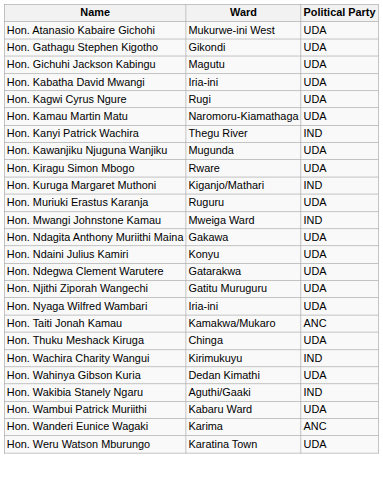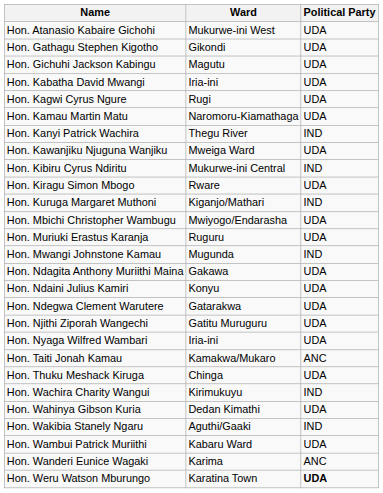 <table class="wikitable">
 <tr>
 <th>Name</th>
 <th>Ward</th>
 <th>Political Party</th>
 </tr>
 <tr>
 <td>Hon. Atanasio Kabaire Gichohi</td>
 <td>Mukurwe-ini West</td>
 <td>UDA</td>
 </tr>
 <tr>
 <td>Hon. Gathagu Stephen Kigotho</td>
 <td>Gikondi</td>
 <td>UDA</td>
 </tr>
 <tr>
 <td>Hon. Gichuhi Jackson Kabingu</td>
 <td>Magutu</td>
 <td>UDA</td>
 </tr>
 <tr>
 <td>Hon. Kabatha David Mwangi</td>
 <td>Iria-ini</td>
 <td>UDA</td>
 </tr>
 <tr>
 <td>Hon. Kagwi Cyrus Ngure</td>
 <td>Rugi</td>
 <td>UDA</td>
 </tr>
 <tr>
 <td>Hon. Kamau Martin Matu</td>
 <td>Naromoru-Kiamathaga</td>
 <td>UDA</td>
 </tr>
 <tr>
 <td>Hon. Kanyi Patrick Wachira</td>
 <td>Thegu River</td>
 <td>IND</td>
 </tr>
 <tr>
 <td>Hon. Kawanjiku Njuguna Wanjiku</td>
-<td>Mugunda</td>
+<td>Mweiga Ward</td>
 <td>UDA</td>
+</tr>
+<tr>
+<td>Hon. Kibiru Cyrus Ndiritu</td>
+<td>Mukurwe-ini Central</td>
+<td>IND</td>
 </tr>
 <tr>
 <td>Hon. Kiragu Simon Mbogo</td>
 <td>Rware</td>
 <td>UDA</td>
 </tr>
 <tr>
 <td>Hon. Kuruga Margaret Muthoni</td>
 <td>Kiganjo/Mathari</td>
 <td>IND</td>
 </tr>
 <tr>
+<td>Hon. Mbichi Christopher Wambugu</td>
+<td>Mwiyogo/Endarasha</td>
+<td>UDA</td>
+</tr>
+<tr>
 <td>Hon. Muriuki Erastus Karanja</td>
 <td>Ruguru</td>
 <td>UDA</td>
 </tr>
 <tr>
 <td>Hon. Mwangi Johnstone Kamau</td>
-<td>Mweiga Ward</td>
+<td>Mugunda</td>
 <td>IND</td>
 </tr>
 <tr>
 <td>Hon. Ndagita Anthony Muriithi Maina</td>
 <td>Gakawa</td>
 <td>UDA</td>
 </tr>
 <tr>
 <td>Hon. Ndaini Julius Kamiri</td>
 <td>Konyu</td>
 <td>UDA</td>
 </tr>
 <tr>
 <td>Hon. Ndegwa Clement Warutere</td>
 <td>Gatarakwa</td>
 <td>UDA</td>
 </tr>
 <tr>
 <td>Hon. Njithi Ziporah Wangechi</td>
 <td>Gatitu Muruguru</td>
 <td>UDA</td>
 </tr>
 <tr>
 <td>Hon. Nyaga Wilfred Wambari</td>
 <td>Iria-ini</td>
 <td>UDA</td>
 </tr>
 <tr>
 <td>Hon. Taiti Jonah Kamau</td>
 <td>Kamakwa/Mukaro</td>
 <td>ANC</td>
 </tr>
 <tr>
 <td>Hon. Thuku Meshack Kiruga</td>
 <td>Chinga</td>
 <td>UDA</td>
 </tr>
 <tr>
 <td>Hon. Wachira Charity Wangui</td>
 <td>Kirimukuyu</td>
 <td>IND</td>
 </tr>
 <tr>
 <td>Hon. Wahinya Gibson Kuria</td>
 <td>Dedan Kimathi</td>
 <td>UDA</td>
 </tr>
 <tr>
 <td>Hon. Wakibia Stanely Ngaru</td>
 <td>Aguthi/Gaaki</td>
 <td>IND</td>
 </tr>
 <tr>
 <td>Hon. Wambui Patrick Muriithi</td>
 <td>Kabaru Ward</td>
 <td>UDA</td>
 </tr>
 <tr>
 <td>Hon. Wanderi Eunice Wagaki</td>
 <td>Karima</td>
 <td>ANC</td>
 </tr>
 <tr>
 <td>Hon. Weru Watson Mburungo</td>
 <td>Karatina Town</td>
-<td>UDA</td>
+<td><strong>UDA</strong></td>
 </tr>
 </table>
